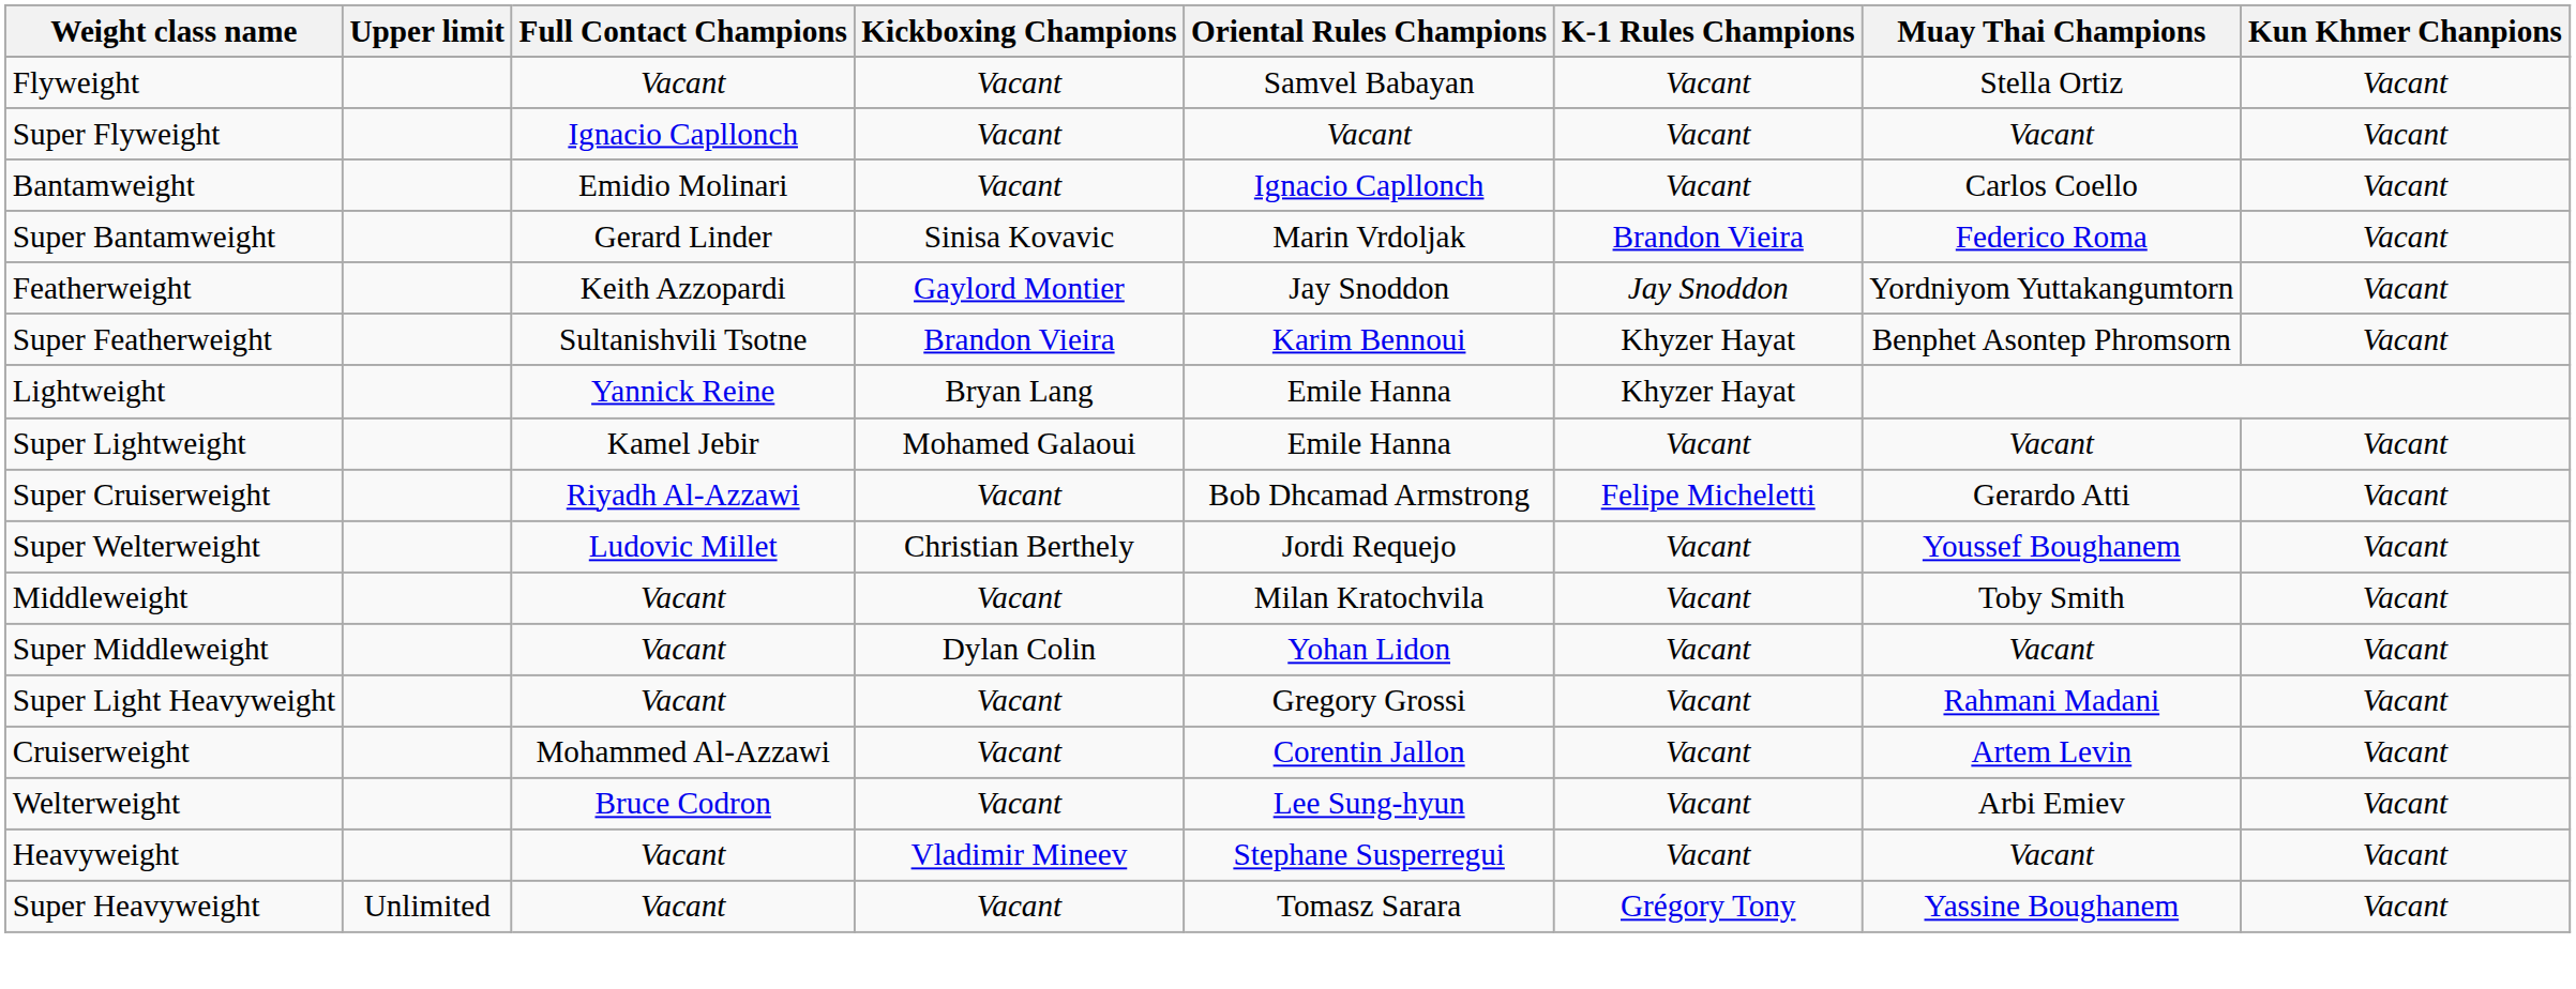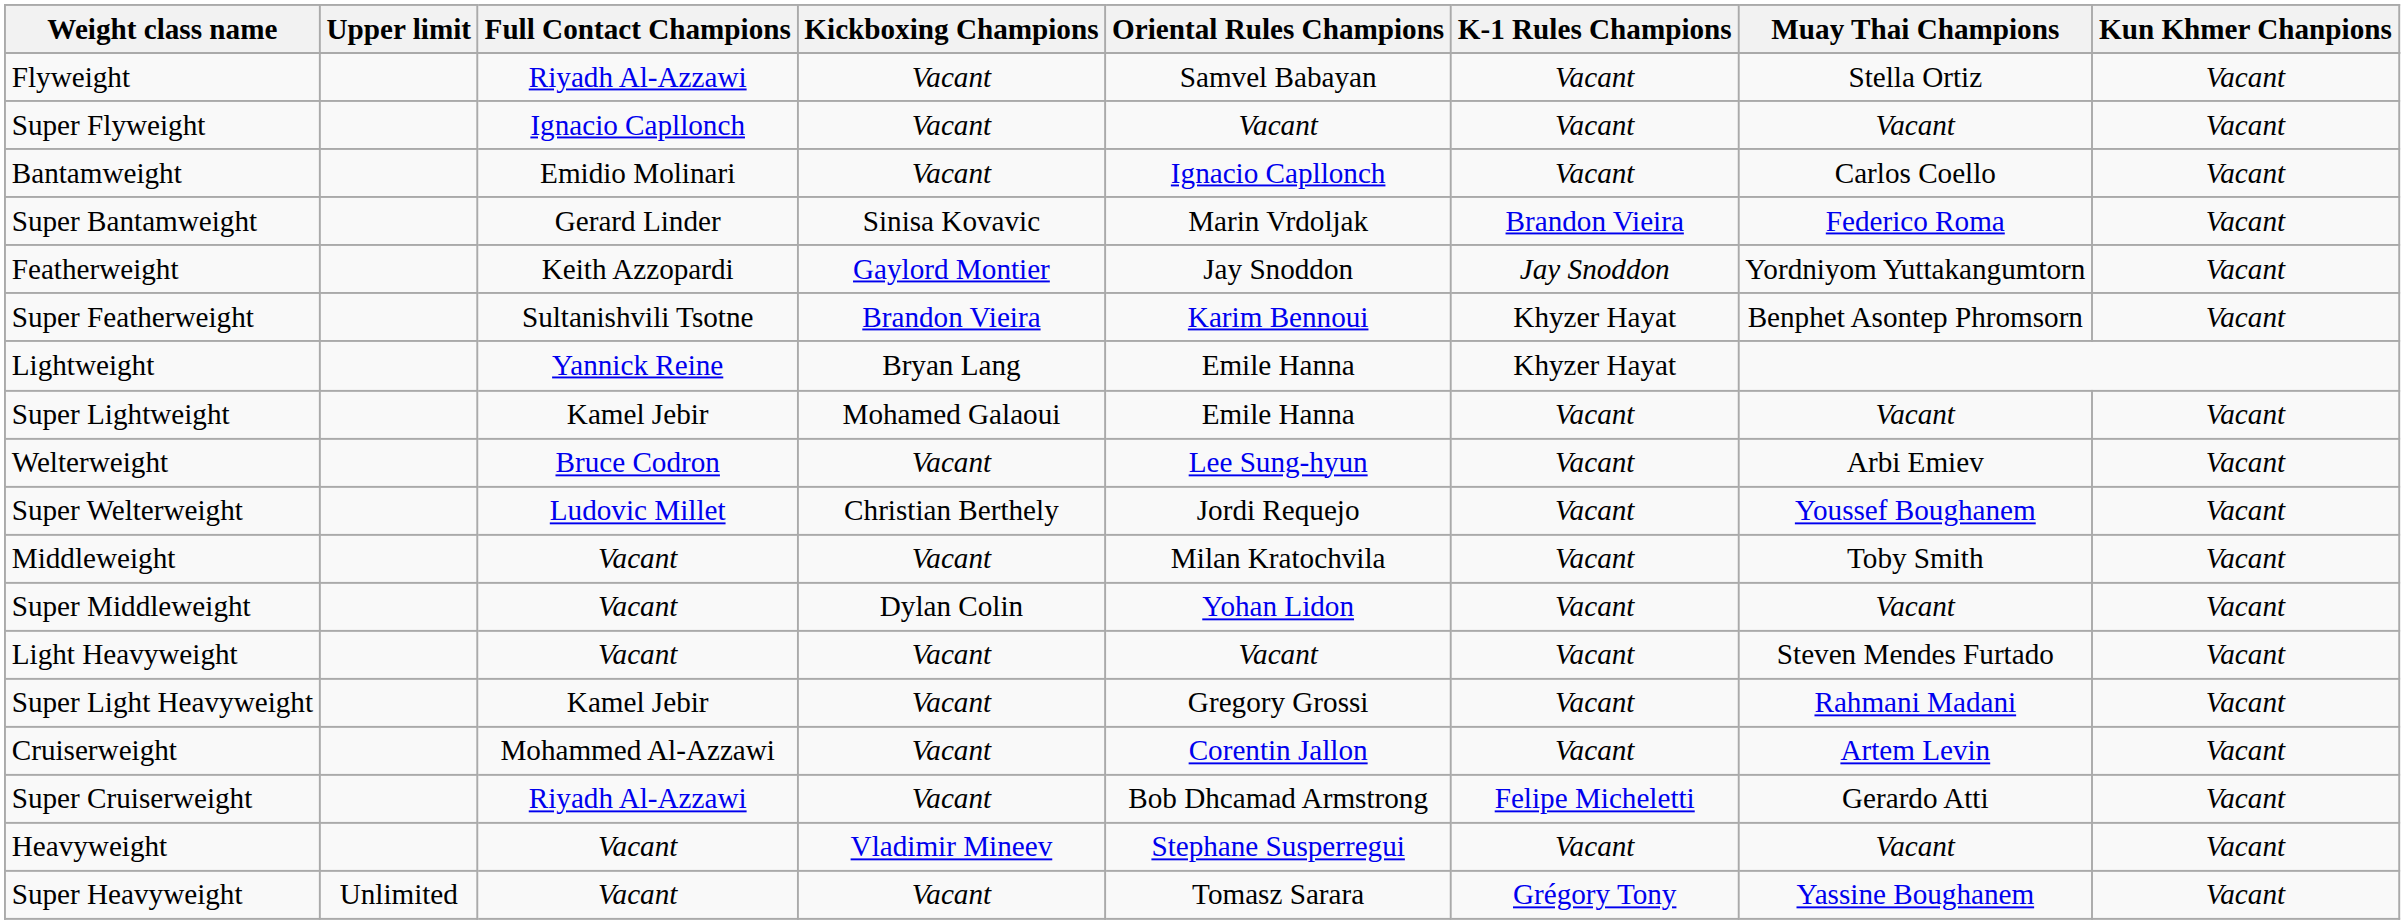 <table class="wikitable" style="font-size:95%;">
 <tr>
 <th>Weight class name</th>
 <th>Upper limit</th>
 <th>Full Contact Champions</th>
 <th>Kickboxing Champions</th>
 <th>Oriental Rules Champions</th>
 <th>K-1 Rules Champions</th>
 <th>Muay Thai Champions</th>
 <th>Kun Khmer Chanpions</th>
 </tr>
 <tr>
 </tr>
 <tr align="center">
 <td align="left">Flyweight</td>
 <td></td>
-<td><em>Vacant</em></td>
+<td> <a href='#'>Riyadh Al-Azzawi</a></td>
 <td><em>Vacant</em></td>
 <td> Samvel Babayan</td>
 <td><em>Vacant</em></td>
 <td> Stella Ortiz</td>
 <td><em>Vacant</em></td>
 </tr>
 <tr align="center">
 <td align="left">Super Flyweight</td>
 <td></td>
 <td> <a href='#'>Ignacio Capllonch</a></td>
 <td><em>Vacant</em></td>
 <td><em>Vacant</em></td>
 <td><em>Vacant</em></td>
 <td><em>Vacant</em></td>
 <td><em>Vacant</em></td>
 </tr>
 <tr align="center">
 <td align="left">Bantamweight</td>
 <td></td>
 <td> Emidio Molinari</td>
 <td><em>Vacant</em></td>
 <td> <a href='#'>Ignacio Capllonch</a></td>
 <td><em>Vacant</em></td>
 <td> Carlos Coello</td>
 <td><em>Vacant</em></td>
 </tr>
 <tr align="center">
 <td align="left">Super Bantamweight</td>
 <td></td>
 <td> Gerard Linder</td>
 <td> Sinisa Kovavic</td>
 <td> Marin Vrdoljak</td>
 <td> <a href='#'>Brandon Vieira</a></td>
 <td> <a href='#'>Federico Roma</a></td>
 <td><em>Vacant</em></td>
 </tr>
 <tr align="center">
 <td align="left">Featherweight</td>
 <td></td>
 <td> Keith Azzopardi</td>
 <td> <a href='#'>Gaylord Montier</a></td>
 <td> Jay Snoddon</td>
 <td><em>Jay Snoddon</em></td>
 <td> Yordniyom Yuttakangumtorn</td>
 <td><em>Vacant</em></td>
 </tr>
 <tr align="center">
 <td align="left">Super Featherweight</td>
 <td></td>
 <td> Sultanishvili Tsotne</td>
 <td> <a href='#'>Brandon Vieira</a></td>
 <td> <a href='#'>Karim Bennoui</a></td>
 <td> Khyzer Hayat</td>
 <td> Benphet Asontep Phromsorn</td>
 <td><em>Vacant</em></td>
 </tr>
 <tr align="center">
 <td align="left">Lightweight</td>
 <td></td>
 <td> <a href='#'>Yannick Reine</a></td>
 <td> Bryan Lang</td>
 <td> Emile Hanna</td>
 <td> Khyzer Hayat</td>
 </tr>
 <tr align="center">
 <td align="left">Super Lightweight</td>
 <td></td>
 <td> Kamel Jebir</td>
 <td> Mohamed Galaoui</td>
 <td> Emile Hanna</td>
 <td><em>Vacant</em></td>
 <td><em>Vacant</em></td>
 <td><em>Vacant</em></td>
 </tr>
 <tr align="center">
-<td align="left">Super Cruiserweight</td>
+<td align="left">Welterweight</td>
 <td></td>
-<td> <a href='#'>Riyadh Al-Azzawi</a></td>
+<td> <a href='#'>Bruce Codron</a></td>
 <td><em>Vacant</em></td>
-<td> Bob Dhcamad Armstrong</td>
-<td> <a href='#'>Felipe Micheletti</a></td>
-<td> Gerardo Atti</td>
+<td> <a href='#'>Lee Sung-hyun</a></td>
+<td><em>Vacant</em></td>
+<td> Arbi Emiev</td>
 <td><em>Vacant</em></td>
 </tr>
 <tr align="center">
 <td align="left">Super Welterweight</td>
 <td></td>
 <td> <a href='#'>Ludovic Millet</a></td>
 <td> Christian Berthely</td>
 <td> Jordi Requejo</td>
 <td><em>Vacant</em></td>
 <td> <a href='#'>Youssef Boughanem</a></td>
 <td><em>Vacant</em></td>
 </tr>
 <tr align="center">
 <td align="left">Middleweight</td>
 <td></td>
 <td><em>Vacant</em></td>
 <td><em>Vacant</em></td>
 <td> Milan Kratochvila</td>
 <td><em>Vacant</em></td>
 <td> Toby Smith</td>
 <td><em>Vacant</em></td>
 </tr>
 <tr align="center">
 <td align="left">Super Middleweight</td>
 <td></td>
 <td><em>Vacant</em></td>
 <td> Dylan Colin</td>
 <td> <a href='#'>Yohan Lidon</a></td>
 <td><em>Vacant</em></td>
 <td><em>Vacant</em></td>
 <td><em>Vacant</em></td>
 </tr>
 <tr align="center">
+<td align="left">Light Heavyweight</td>
+<td></td>
+<td><em>Vacant</em></td>
+<td><em>Vacant</em></td>
+<td><em>Vacant</em></td>
+<td><em>Vacant</em></td>
+<td> Steven Mendes Furtado</td>
+<td><em>Vacant</em></td>
+</tr>
+<tr align="center">
 <td align="left">Super Light Heavyweight</td>
 <td></td>
-<td><em>Vacant</em></td>
+<td> Kamel Jebir</td>
 <td><em>Vacant</em></td>
 <td> Gregory Grossi</td>
 <td><em>Vacant</em></td>
 <td> <a href='#'>Rahmani Madani</a></td>
 <td><em>Vacant</em></td>
 </tr>
 <tr align="center">
 <td align="left">Cruiserweight</td>
 <td></td>
 <td> Mohammed Al-Azzawi</td>
 <td><em>Vacant</em></td>
 <td> <a href='#'>Corentin Jallon</a></td>
 <td><em>Vacant</em></td>
 <td> <a href='#'>Artem Levin</a></td>
 <td><em>Vacant</em></td>
 </tr>
 <tr align="center">
-<td align="left">Welterweight</td>
+<td align="left">Super Cruiserweight</td>
 <td></td>
-<td> <a href='#'>Bruce Codron</a></td>
+<td> <a href='#'>Riyadh Al-Azzawi</a></td>
 <td><em>Vacant</em></td>
-<td> <a href='#'>Lee Sung-hyun</a></td>
-<td><em>Vacant</em></td>
-<td> Arbi Emiev</td>
+<td> Bob Dhcamad Armstrong</td>
+<td> <a href='#'>Felipe Micheletti</a></td>
+<td> Gerardo Atti</td>
 <td><em>Vacant</em></td>
 </tr>
 <tr align="center">
 <td align="left">Heavyweight</td>
 <td></td>
 <td><em>Vacant</em></td>
 <td> <a href='#'>Vladimir Mineev</a></td>
 <td> <a href='#'>Stephane Susperregui</a></td>
 <td><em>Vacant</em></td>
 <td><em>Vacant</em></td>
 <td><em>Vacant</em></td>
 </tr>
 <tr align="center">
 <td align="left">Super Heavyweight</td>
 <td>Unlimited</td>
 <td><em>Vacant</em></td>
 <td><em>Vacant</em></td>
 <td> Tomasz Sarara</td>
 <td> <a href='#'>Grégory Tony</a></td>
 <td> <a href='#'>Yassine Boughanem</a></td>
 <td><em>Vacant</em></td>
 </tr>
 </table>
